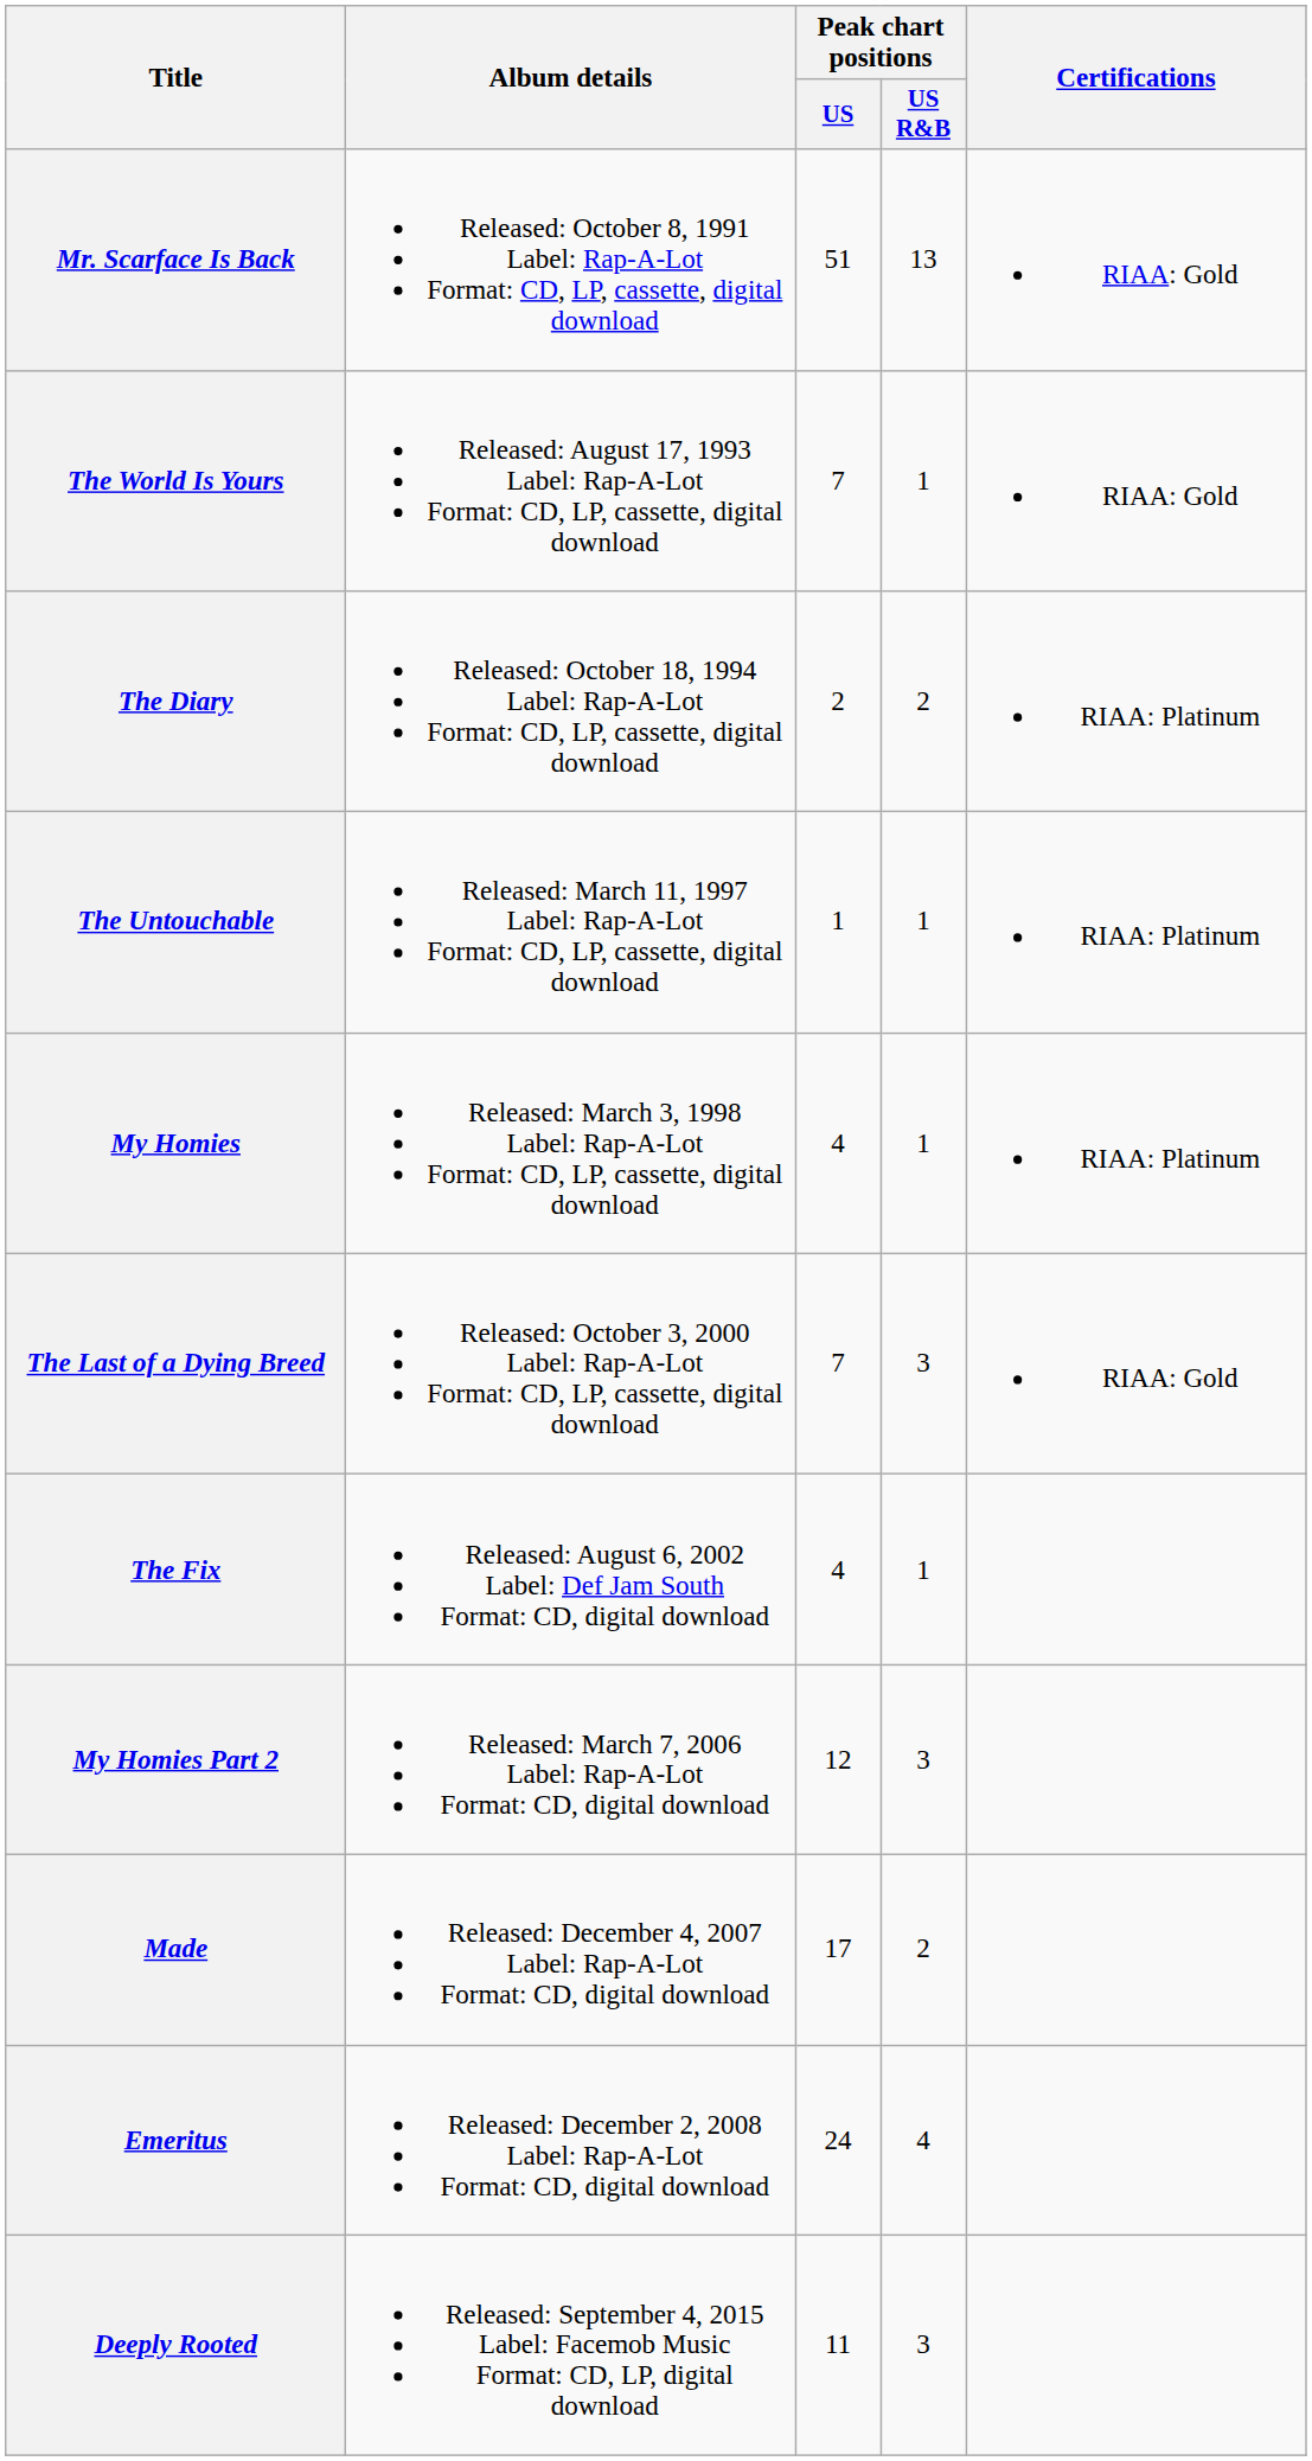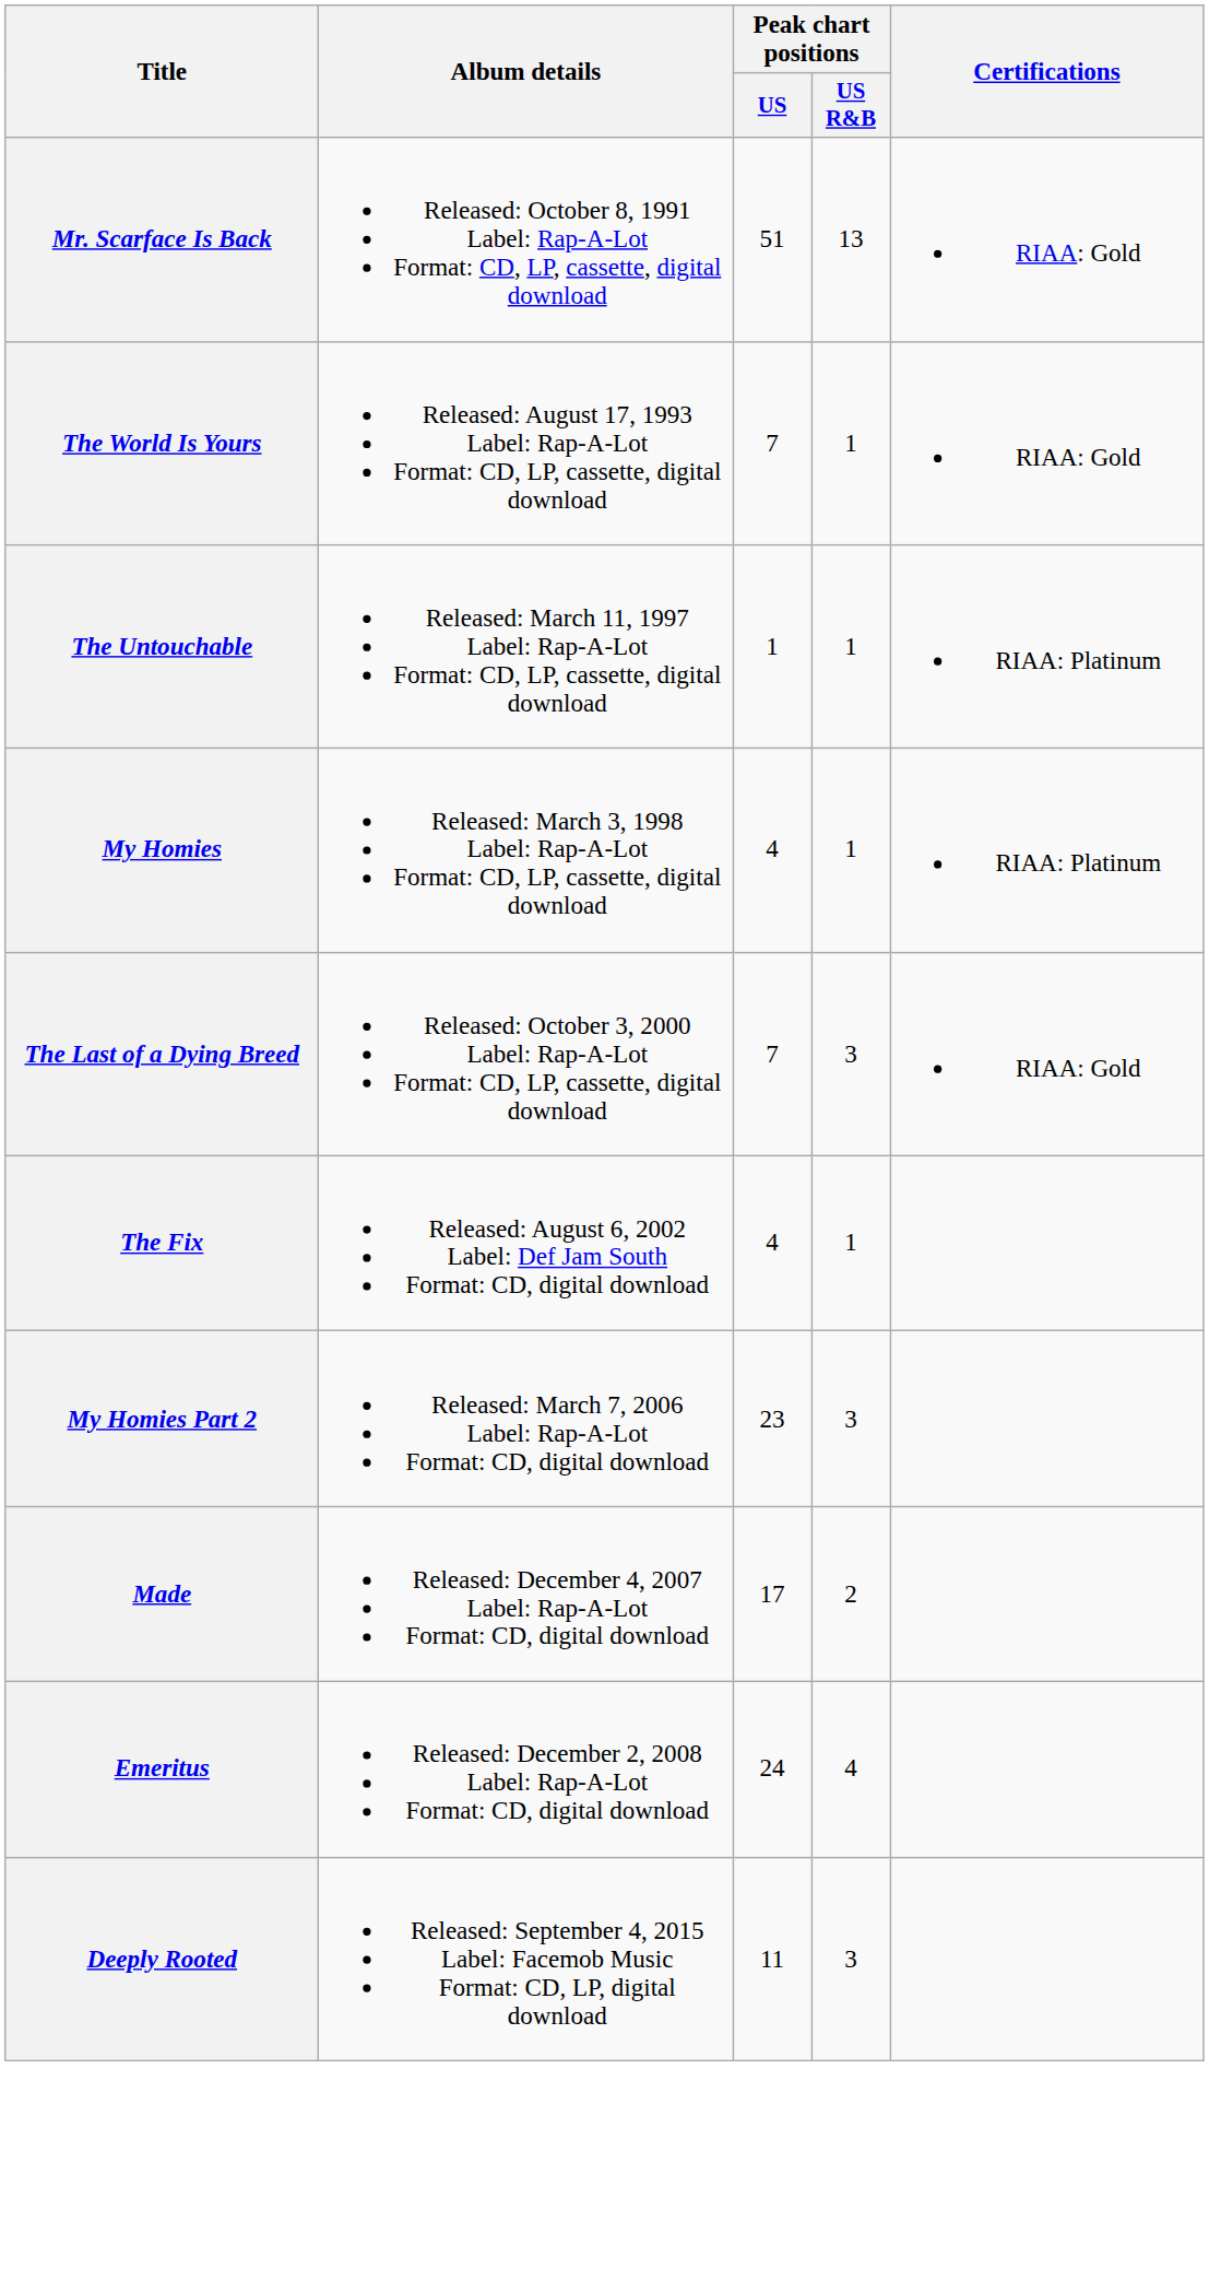 <table class="wikitable plainrowheaders" style="text-align:center;">
 <tr>
 <th scope="col" rowspan="2" style="width:12em;">Title</th>
 <th scope="col" rowspan="2" style="width:16em;">Album details</th>
 <th scope="col" colspan="2">Peak chart positions</th>
 <th scope="col" rowspan="2" style="width:12em;"><a href='#'>Certifications</a></th>
 </tr>
 <tr>
 <th scope="col" style="width:3em;font-size:90%;"><a href='#'>US</a><br></th>
 <th scope="col" style="width:3em;font-size:90%;"><a href='#'>US R&B</a><br></th>
 </tr>
 <tr>
 <th scope="row"><em><a href='#'>Mr. Scarface Is Back</a></em></th>
 <td><br><ul><li>Released: October 8, 1991</li><li>Label: <a href='#'>Rap-A-Lot</a></li><li>Format: <a href='#'>CD</a>, <a href='#'>LP</a>, <a href='#'>cassette</a>, <a href='#'>digital download</a></li></ul></td>
 <td>51</td>
 <td>13</td>
 <td><br><ul><li><a href='#'>RIAA</a>: Gold</li></ul></td>
 </tr>
 <tr>
 <th scope="row"><em><a href='#'>The World Is Yours</a></em></th>
 <td><br><ul><li>Released: August 17, 1993</li><li>Label: Rap-A-Lot</li><li>Format: CD, LP, cassette, digital download</li></ul></td>
 <td>7</td>
 <td>1</td>
 <td><br><ul><li>RIAA: Gold</li></ul></td>
-</tr>
-<tr>
-<th scope="row"><em><a href='#'>The Diary</a></em></th>
-<td><br><ul><li>Released: October 18, 1994</li><li>Label: Rap-A-Lot</li><li>Format: CD, LP, cassette, digital download</li></ul></td>
-<td>2</td>
-<td>2</td>
-<td><br><ul><li>RIAA: Platinum</li></ul></td>
 </tr>
 <tr>
 <th scope="row"><em><a href='#'>The Untouchable</a></em></th>
 <td><br><ul><li>Released: March 11, 1997</li><li>Label: Rap-A-Lot</li><li>Format: CD, LP, cassette, digital download</li></ul></td>
 <td>1</td>
 <td>1</td>
 <td><br><ul><li>RIAA: Platinum</li></ul></td>
 </tr>
 <tr>
 <th scope="row"><em><a href='#'>My Homies</a></em></th>
 <td><br><ul><li>Released: March 3, 1998</li><li>Label: Rap-A-Lot</li><li>Format: CD, LP, cassette, digital download</li></ul></td>
 <td>4</td>
 <td>1</td>
 <td><br><ul><li>RIAA: Platinum</li></ul></td>
 </tr>
 <tr>
 <th scope="row"><em><a href='#'>The Last of a Dying Breed</a></em></th>
 <td><br><ul><li>Released: October 3, 2000</li><li>Label: Rap-A-Lot</li><li>Format: CD, LP, cassette, digital download</li></ul></td>
 <td>7</td>
 <td>3</td>
 <td><br><ul><li>RIAA: Gold</li></ul></td>
 </tr>
 <tr>
 <th scope="row"><em><a href='#'>The Fix</a></em></th>
 <td><br><ul><li>Released: August 6, 2002</li><li>Label: <a href='#'>Def Jam South</a></li><li>Format: CD, digital download</li></ul></td>
 <td>4</td>
 <td>1</td>
 <td></td>
 </tr>
 <tr>
 <th scope="row"><em><a href='#'>My Homies Part 2</a></em></th>
 <td><br><ul><li>Released: March 7, 2006</li><li>Label: Rap-A-Lot</li><li>Format: CD, digital download</li></ul></td>
-<td>12</td>
+<td>23</td>
 <td>3</td>
 <td></td>
 </tr>
 <tr>
 <th scope="row"><em><a href='#'>Made</a></em></th>
 <td><br><ul><li>Released: December 4, 2007</li><li>Label: Rap-A-Lot</li><li>Format: CD, digital download</li></ul></td>
 <td>17</td>
 <td>2</td>
 <td></td>
 </tr>
 <tr>
 <th scope="row"><em><a href='#'>Emeritus</a></em></th>
 <td><br><ul><li>Released: December 2, 2008</li><li>Label: Rap-A-Lot</li><li>Format: CD, digital download</li></ul></td>
 <td>24</td>
 <td>4</td>
 <td></td>
 </tr>
 <tr>
 <th scope= "row"><em><a href='#'>Deeply Rooted</a></em></th>
 <td><br><ul><li>Released: September 4, 2015</li><li>Label: Facemob Music</li><li>Format: CD, LP, digital download</li></ul></td>
 <td>11</td>
 <td>3</td>
 <td></td>
 </tr>
 </table>
